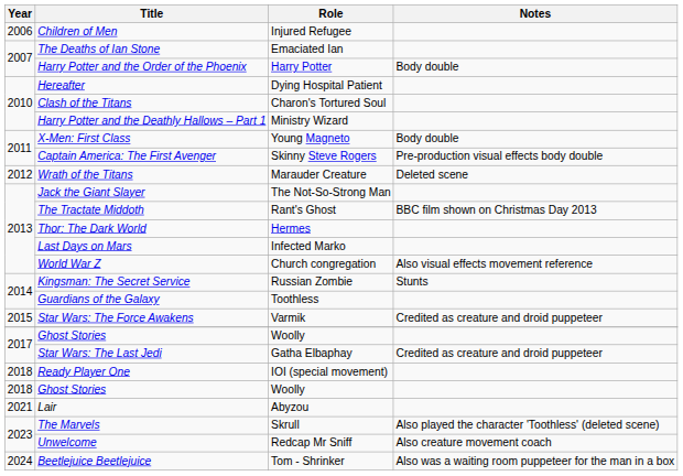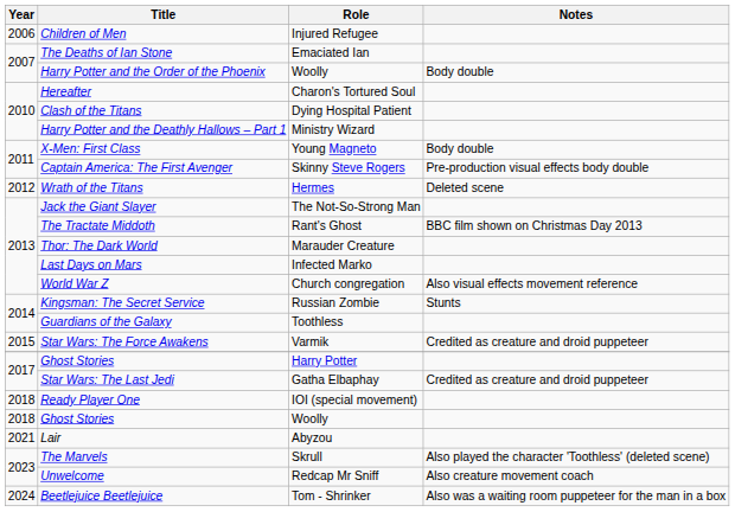 <table class="wikitable sortable">
 <tr>
 <th>Year</th>
 <th>Title</th>
 <th>Role</th>
 <th class="unsortable">Notes</th>
 </tr>
 <tr>
 <td>2006</td>
 <td><em><a href='#'>Children of Men</a></em></td>
 <td>Injured Refugee</td>
 <td></td>
 </tr>
 <tr>
 <td rowspan="2">2007</td>
 <td><em><a href='#'>The Deaths of Ian Stone</a></em></td>
 <td>Emaciated Ian</td>
 <td></td>
 </tr>
 <tr>
 <td><em><a href='#'>Harry Potter and the Order of the Phoenix</a></em></td>
-<td><a href='#'>Harry Potter</a></td>
+<td>Woolly</td>
 <td>Body double</td>
 </tr>
 <tr>
 <td rowspan="3">2010</td>
 <td><em><a href='#'>Hereafter</a></em></td>
-<td>Dying Hospital Patient</td>
+<td>Charon's Tortured Soul</td>
 <td></td>
 </tr>
 <tr>
 <td><em><a href='#'>Clash of the Titans</a></em></td>
-<td>Charon's Tortured Soul</td>
+<td>Dying Hospital Patient</td>
 <td></td>
 </tr>
 <tr>
 <td><em><a href='#'>Harry Potter and the Deathly Hallows – Part 1</a></em></td>
 <td>Ministry Wizard</td>
 <td></td>
 </tr>
 <tr>
 <td rowspan="2">2011</td>
 <td><em><a href='#'>X-Men: First Class</a></em></td>
 <td>Young <a href='#'>Magneto</a></td>
 <td>Body double</td>
 </tr>
 <tr>
 <td><em><a href='#'>Captain America: The First Avenger</a></em></td>
 <td>Skinny <a href='#'>Steve Rogers</a></td>
 <td>Pre-production visual effects body double</td>
 </tr>
 <tr>
 <td>2012</td>
 <td><em><a href='#'>Wrath of the Titans</a></em></td>
-<td>Marauder Creature</td>
+<td><a href='#'>Hermes</a></td>
 <td>Deleted scene</td>
 </tr>
 <tr>
 <td rowspan="5">2013</td>
 <td><em><a href='#'>Jack the Giant Slayer</a></em></td>
 <td>The Not-So-Strong Man</td>
 <td></td>
 </tr>
 <tr>
 <td><em><a href='#'>The Tractate Middoth</a></em></td>
 <td>Rant's Ghost</td>
 <td>BBC film shown on Christmas Day 2013</td>
 </tr>
 <tr>
 <td><em><a href='#'>Thor: The Dark World</a></em></td>
-<td><a href='#'>Hermes</a></td>
+<td>Marauder Creature</td>
 <td></td>
 </tr>
 <tr>
 <td><em><a href='#'>Last Days on Mars</a></em></td>
 <td>Infected Marko</td>
 <td></td>
 </tr>
 <tr>
 <td><em><a href='#'>World War Z</a></em></td>
 <td>Church congregation</td>
 <td>Also visual effects movement reference</td>
 </tr>
 <tr>
 <td rowspan="2">2014</td>
 <td><em><a href='#'>Kingsman: The Secret Service</a></em></td>
 <td>Russian Zombie</td>
 <td>Stunts</td>
 </tr>
 <tr>
 <td><em><a href='#'>Guardians of the Galaxy</a></em></td>
 <td>Toothless</td>
 <td></td>
 </tr>
 <tr>
 <td>2015</td>
 <td><em><a href='#'>Star Wars: The Force Awakens</a></em></td>
 <td>Varmik</td>
 <td>Credited as creature and droid puppeteer</td>
 </tr>
 <tr>
 </tr>
 <tr>
 <td rowspan="2">2017</td>
 <td><em><a href='#'>Ghost Stories</a></em></td>
-<td>Woolly</td>
+<td><a href='#'>Harry Potter</a></td>
 <td></td>
 </tr>
 <tr>
 <td><em><a href='#'>Star Wars: The Last Jedi</a></em></td>
 <td>Gatha Elbaphay</td>
 <td>Credited as creature and droid puppeteer</td>
 </tr>
 <tr>
 <td>2018</td>
 <td><em><a href='#'>Ready Player One</a></em></td>
 <td>IOI (special movement)</td>
 <td></td>
 </tr>
 <tr>
 <td>2018</td>
 <td><em><a href='#'>Ghost Stories</a></em></td>
 <td>Woolly</td>
 <td></td>
 </tr>
 <tr>
 <td>2021</td>
 <td><em>Lair</em></td>
 <td>Abyzou</td>
 <td></td>
 </tr>
 <tr>
 <td rowspan="2">2023</td>
 <td><em><a href='#'>The Marvels</a></em></td>
 <td>Skrull</td>
 <td>Also played the character 'Toothless' (deleted scene)</td>
 </tr>
 <tr>
 <td><em><a href='#'>Unwelcome</a></em></td>
 <td>Redcap Mr Sniff</td>
 <td>Also creature movement coach</td>
 </tr>
 <tr>
 <td>2024</td>
 <td><em><a href='#'>Beetlejuice Beetlejuice</a></em></td>
 <td>Tom - Shrinker</td>
 <td>Also was a waiting room puppeteer for the man in a box</td>
 </tr>
 </table>
